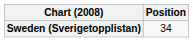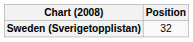 <table class="wikitable plainrowheaders" style="text-align:center">
 <tr>
 <th scope="col">Chart (2008)</th>
 <th scope="col">Position</th>
 </tr>
 <tr>
 <th scope="row">Sweden (Sverigetopplistan)</th>
-<td>34</td>
+<td>32</td>
 </tr>
 </table>
